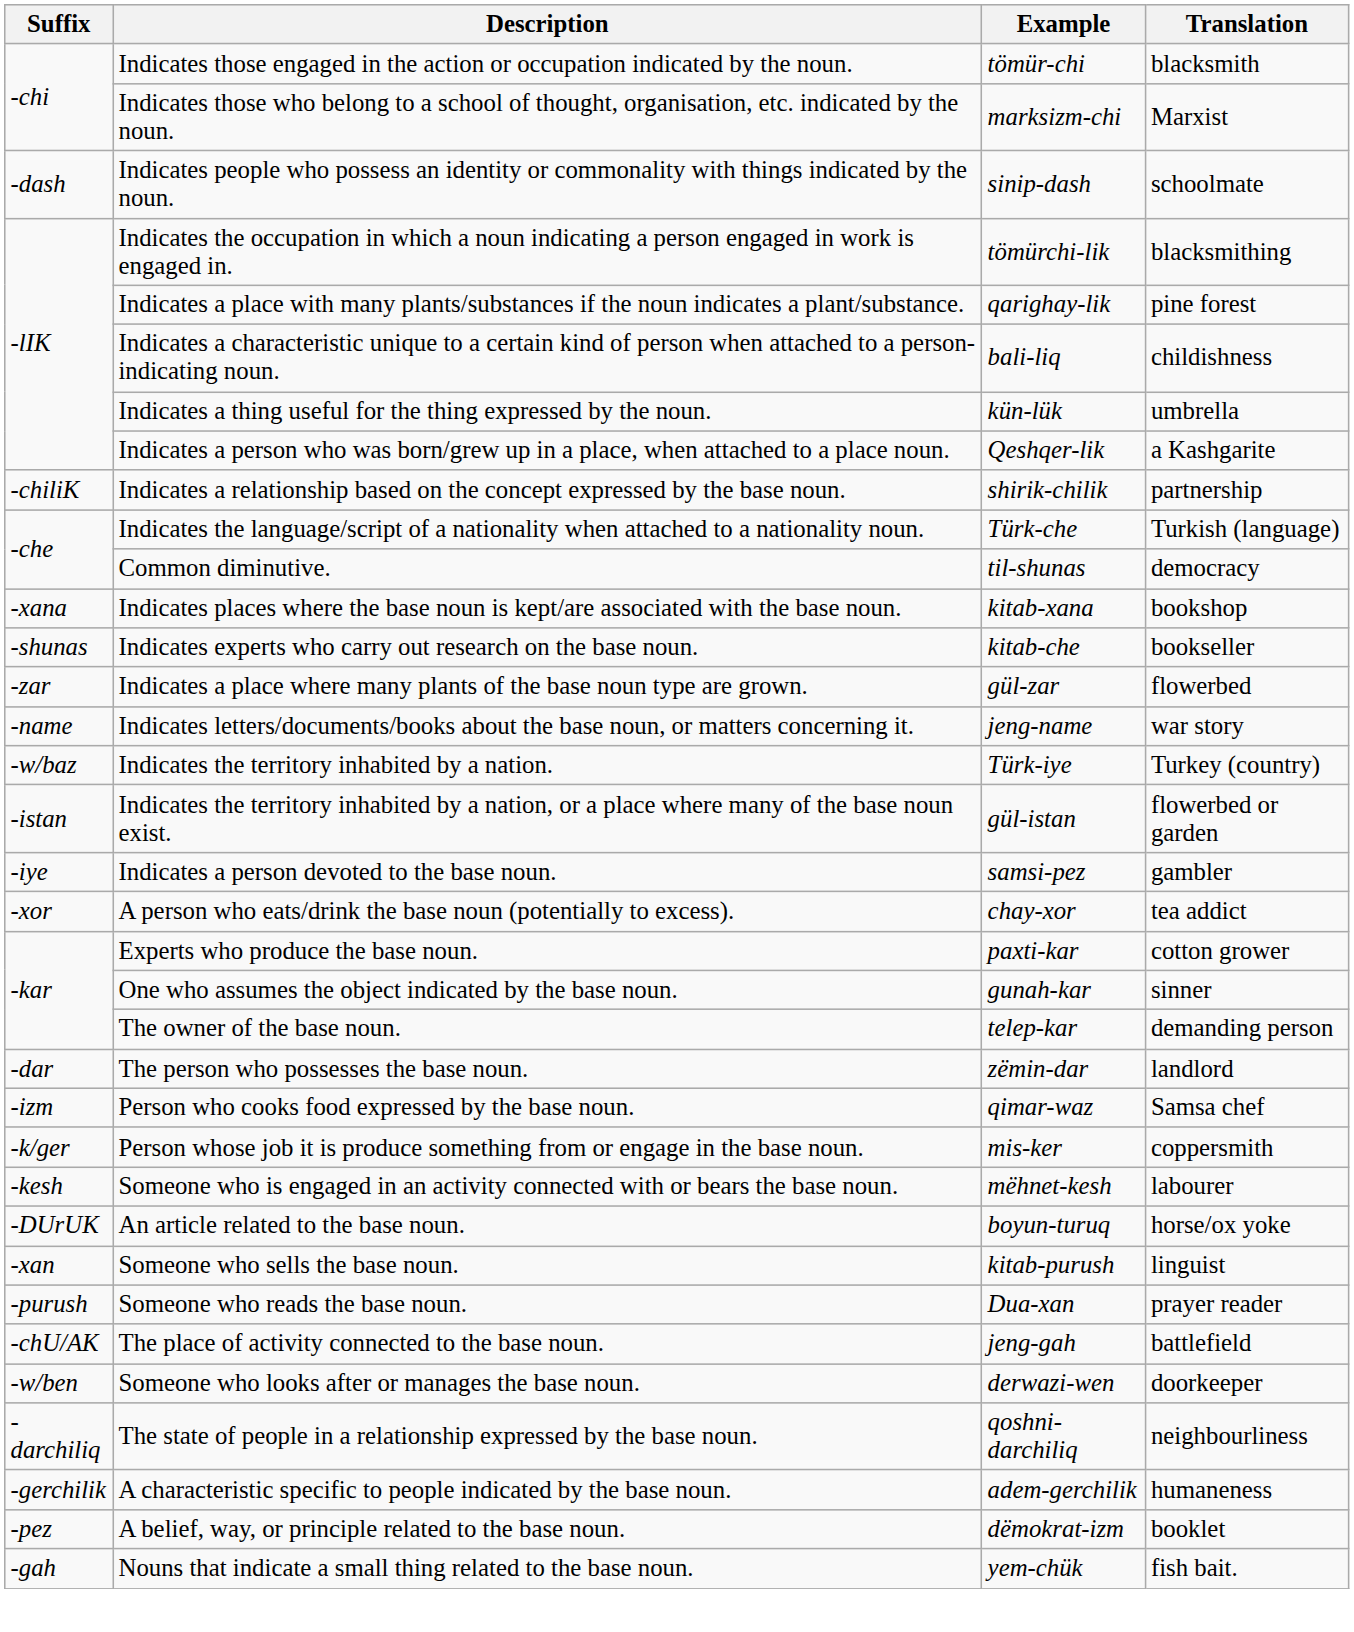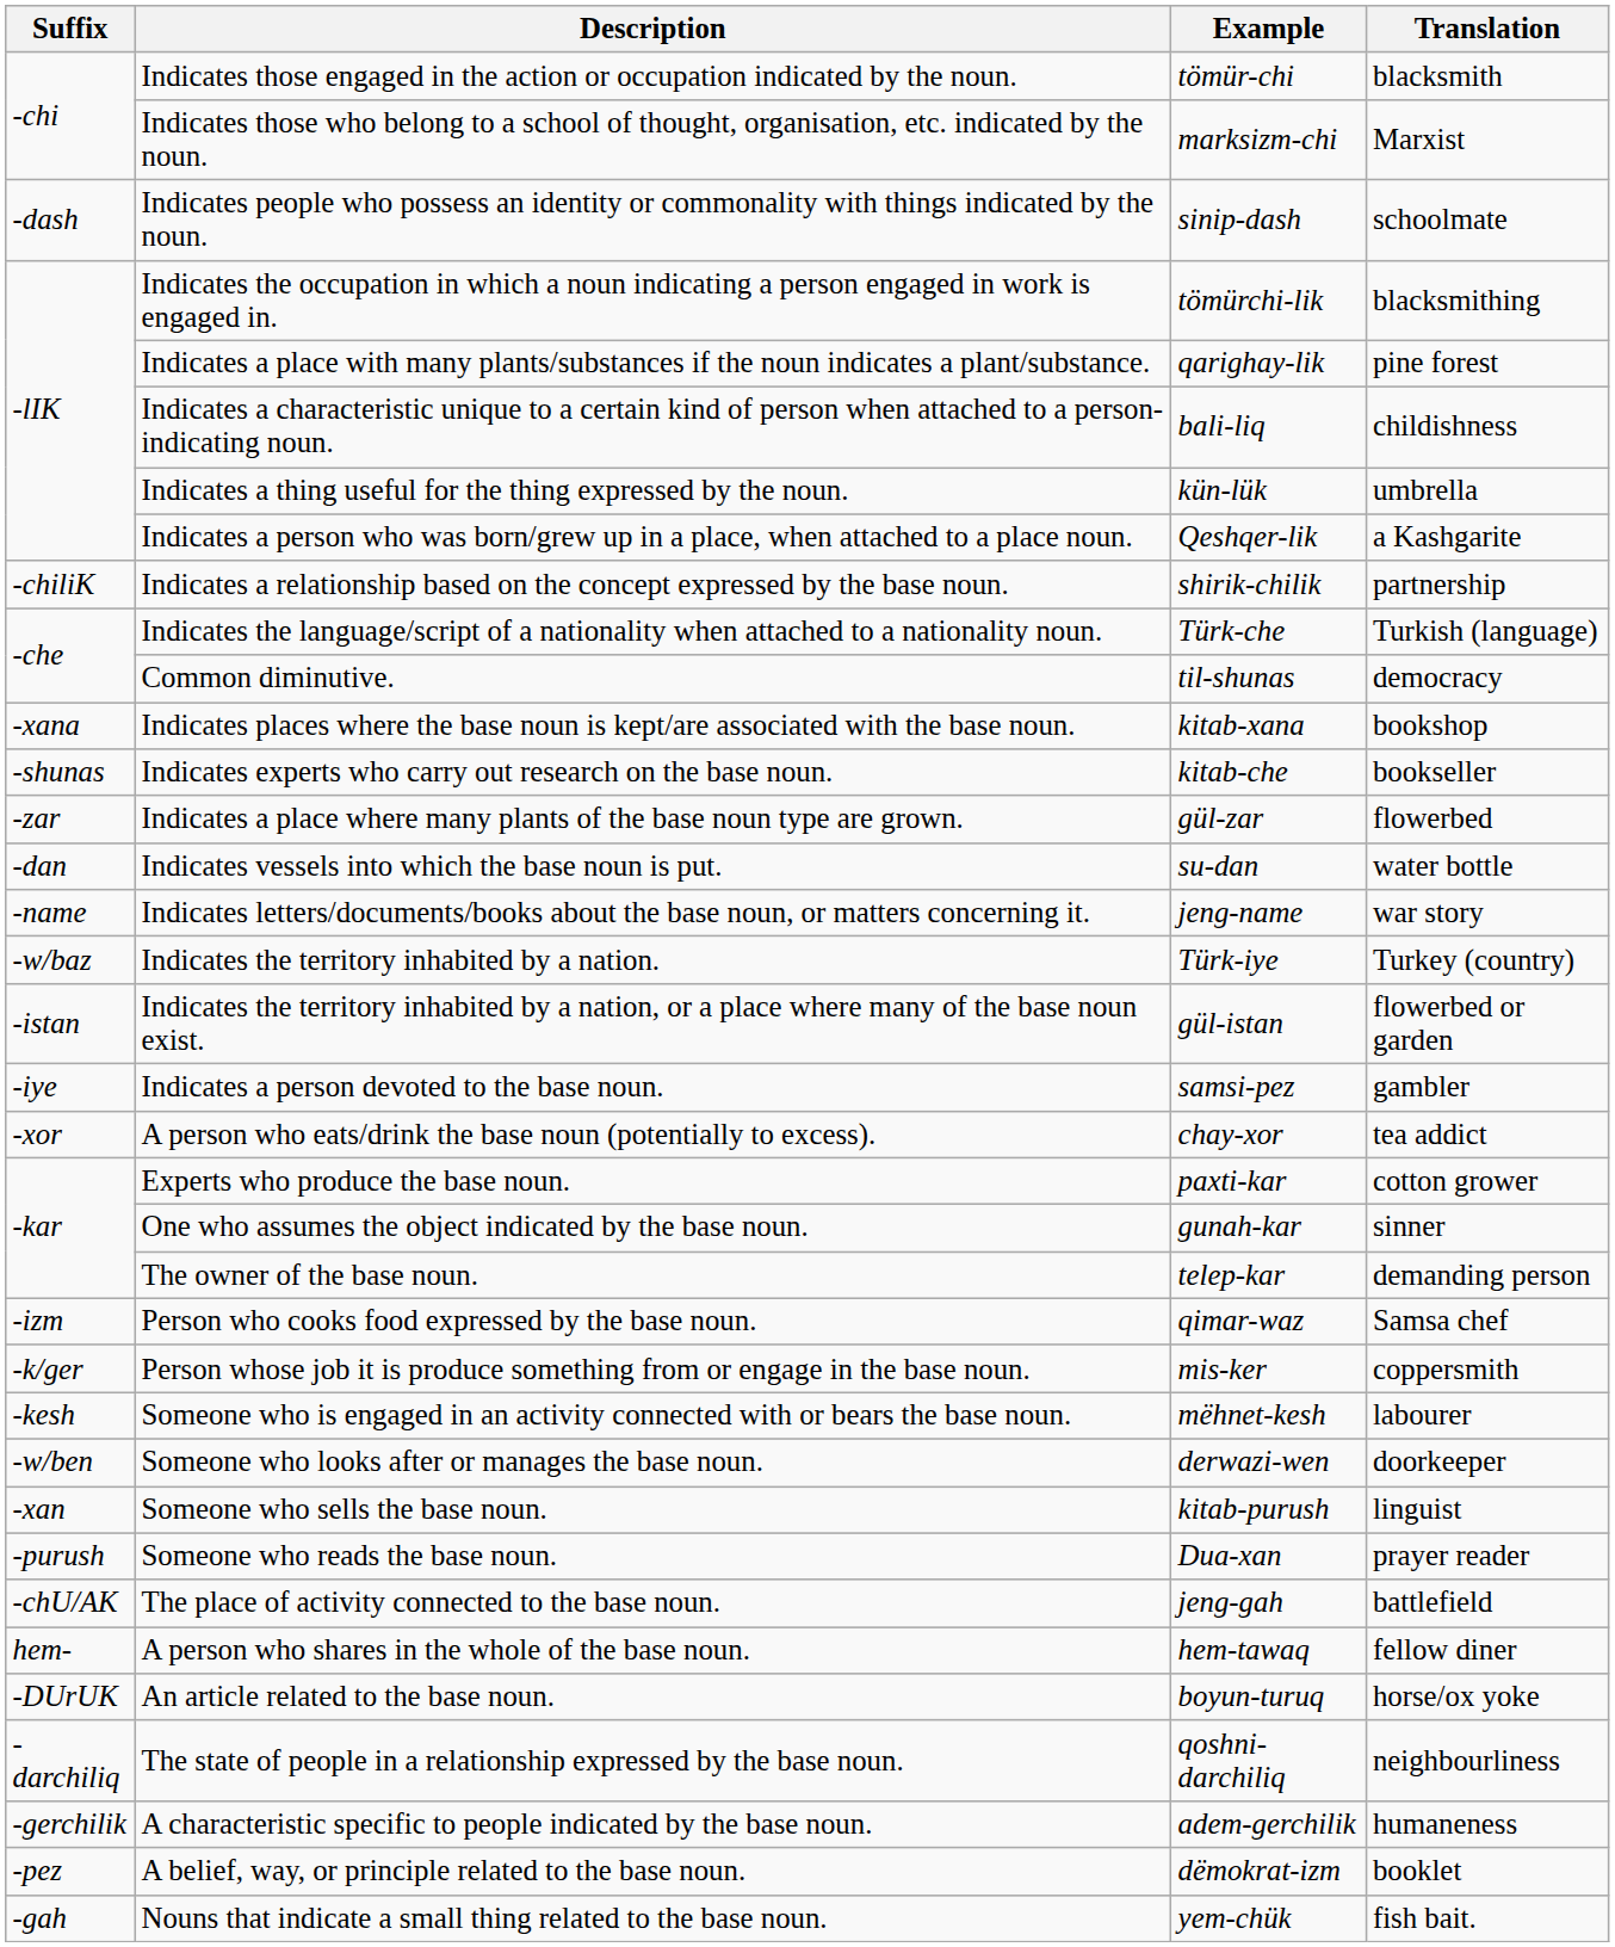 <table class="wikitable">
 <tr>
 <th>Suffix</th>
 <th style="max-width:4em">Description</th>
 <th>Example</th>
 <th>Translation</th>
 </tr>
 <tr>
 <td rowspan="2"><em>-chi</em></td>
 <td>Indicates those engaged in the action or occupation indicated by the noun.</td>
 <td><em>tömür-chi</em></td>
 <td>blacksmith</td>
 </tr>
 <tr>
 <td>Indicates those who belong to a school of thought, organisation, etc. indicated by the noun.</td>
 <td><em>marksizm-chi</em></td>
 <td>Marxist</td>
 </tr>
 <tr>
 <td><em>-dash</em></td>
 <td>Indicates people who possess an identity or commonality with things indicated by the noun.</td>
 <td><em>sinip-dash</em></td>
 <td>schoolmate</td>
 </tr>
 <tr>
 <td rowspan="5"><em>-lIK</em></td>
 <td>Indicates the occupation in which a noun indicating a person engaged in work is engaged in.</td>
 <td><em>tömürchi-lik</em></td>
 <td>blacksmithing</td>
 </tr>
 <tr>
 <td>Indicates a place with many plants/substances if the noun indicates a plant/substance.</td>
 <td><em>qarighay-lik</em></td>
 <td>pine forest</td>
 </tr>
 <tr>
 <td>Indicates a characteristic unique to a certain kind of person when attached to a person-indicating noun.</td>
 <td><em>bali-liq</em></td>
 <td>childishness</td>
 </tr>
 <tr>
 <td>Indicates a thing useful for the thing expressed by the noun.</td>
 <td><em>kün-lük</em></td>
 <td>umbrella</td>
 </tr>
 <tr>
 <td>Indicates a person who was born/grew up in a place, when attached to a place noun.</td>
 <td><em>Qeshqer-lik</em></td>
 <td>a Kashgarite</td>
 </tr>
 <tr>
 <td><em>-chiliK</em></td>
 <td>Indicates a relationship based on the concept expressed by the base noun.</td>
 <td><em>shirik-chilik</em></td>
 <td>partnership</td>
 </tr>
 <tr>
 <td rowspan="2"><em>-che</em></td>
 <td>Indicates the language/script of a nationality when attached to a nationality noun.</td>
 <td><em>Türk-che</em></td>
 <td>Turkish (language)</td>
 </tr>
 <tr>
 <td>Common diminutive.</td>
 <td><em>til-shunas</em></td>
 <td>democracy</td>
 </tr>
 <tr>
 <td><em>-xana</em></td>
 <td>Indicates places where the base noun is kept/are associated with the base noun.</td>
 <td><em>kitab-xana</em></td>
 <td>bookshop</td>
 </tr>
 <tr>
 <td><em>-shunas</em></td>
 <td>Indicates experts who carry out research on the base noun.</td>
 <td><em>kitab-che</em></td>
 <td>bookseller</td>
 </tr>
 <tr>
 <td><em>-zar</em></td>
 <td>Indicates a place where many plants of the base noun type are grown.</td>
 <td><em>gül-zar</em></td>
 <td>flowerbed</td>
 </tr>
 <tr>
+<td><em>-dan</em></td>
+<td>Indicates vessels into which the base noun is put.</td>
+<td><em>su-dan</em></td>
+<td>water bottle</td>
+</tr>
+<tr>
 <td><em>-name</em></td>
 <td>Indicates letters/documents/books about the base noun, or matters concerning it.</td>
 <td><em>jeng-name</em></td>
 <td>war story</td>
 </tr>
 <tr>
 <td><em>-w/baz</em></td>
 <td>Indicates the territory inhabited by a nation.</td>
 <td><em>Türk-iye</em></td>
 <td>Turkey (country)</td>
 </tr>
 <tr>
 <td><em>-istan</em></td>
 <td>Indicates the territory inhabited by a nation, or a place where many of the base noun exist.</td>
 <td><em>gül-istan</em></td>
 <td>flowerbed or garden</td>
 </tr>
 <tr>
 <td><em>-iye</em></td>
 <td>Indicates a person devoted to the base noun.</td>
 <td><em>samsi-pez</em></td>
 <td>gambler</td>
 </tr>
 <tr>
 <td><em>-xor</em></td>
 <td>A person who eats/drink the base noun (potentially to excess).</td>
 <td><em>chay-xor</em></td>
 <td>tea addict</td>
 </tr>
 <tr>
 <td rowspan="3"><em>-kar</em></td>
 <td>Experts who produce the base noun.</td>
 <td><em>paxti-kar</em></td>
 <td>cotton grower</td>
 </tr>
 <tr>
 <td>One who assumes the object indicated by the base noun.</td>
 <td><em>gunah-kar</em></td>
 <td>sinner</td>
 </tr>
 <tr>
 <td>The owner of the base noun.</td>
 <td><em>telep-kar</em></td>
 <td>demanding person</td>
 </tr>
 <tr>
-<td><em>-dar</em></td>
-<td>The person who possesses the base noun.</td>
-<td><em>zëmin-dar</em></td>
-<td>landlord</td>
-</tr>
-<tr>
 <td><em>-izm</em></td>
 <td>Person who cooks food expressed by the base noun.</td>
 <td><em>qimar-waz</em></td>
 <td>Samsa chef</td>
 </tr>
 <tr>
 <td><em>-k/ger</em></td>
 <td>Person whose job it is produce something from or engage in the base noun.</td>
 <td><em>mis-ker</em></td>
 <td>coppersmith</td>
 </tr>
 <tr>
 <td><em>-kesh</em></td>
 <td>Someone who is engaged in an activity connected with or bears the base noun.</td>
 <td><em>mëhnet-kesh</em></td>
 <td>labourer</td>
 </tr>
 <tr>
-<td><em>-DUrUK</em></td>
-<td>An article related to the base noun.</td>
-<td><em>boyun-turuq</em></td>
-<td>horse/ox yoke</td>
+<td><em>-w/ben</em></td>
+<td>Someone who looks after or manages the base noun.</td>
+<td><em>derwazi-wen</em></td>
+<td>doorkeeper</td>
 </tr>
 <tr>
 <td><em>-xan</em></td>
 <td>Someone who sells the base noun.</td>
 <td><em>kitab-purush</em></td>
 <td>linguist</td>
 </tr>
 <tr>
 <td><em>-purush</em></td>
 <td>Someone who reads the base noun.</td>
 <td><em>Dua-xan</em></td>
 <td>prayer reader</td>
 </tr>
 <tr>
 <td><em>-chU/AK</em></td>
 <td>The place of activity connected to the base noun.</td>
 <td><em>jeng-gah</em></td>
 <td>battlefield</td>
 </tr>
 <tr>
-<td><em>-w/ben</em></td>
-<td>Someone who looks after or manages the base noun.</td>
-<td><em>derwazi-wen</em></td>
-<td>doorkeeper</td>
+<td><em>hem-</em></td>
+<td>A person who shares in the whole of the base noun.</td>
+<td><em>hem-tawaq</em></td>
+<td>fellow diner</td>
+</tr>
+<tr>
+<td><em>-DUrUK</em></td>
+<td>An article related to the base noun.</td>
+<td><em>boyun-turuq</em></td>
+<td>horse/ox yoke</td>
 </tr>
 <tr>
 <td><em>-darchiliq</em></td>
 <td>The state of people in a relationship expressed by the base noun.</td>
 <td><em>qoshni-darchiliq</em></td>
 <td>neighbourliness</td>
 </tr>
 <tr>
 <td><em>-gerchilik</em></td>
 <td>A characteristic specific to people indicated by the base noun.</td>
 <td><em>adem-gerchilik</em></td>
 <td>humaneness</td>
 </tr>
 <tr>
 <td><em>-pez</em></td>
 <td>A belief, way, or principle related to the base noun.</td>
 <td><em>dëmokrat-izm</em></td>
 <td>booklet</td>
 </tr>
 <tr>
 <td><em>-gah</em></td>
 <td>Nouns that indicate a small thing related to the base noun.</td>
 <td><em>yem-chük</em></td>
 <td>fish bait.</td>
 </tr>
 </table>
